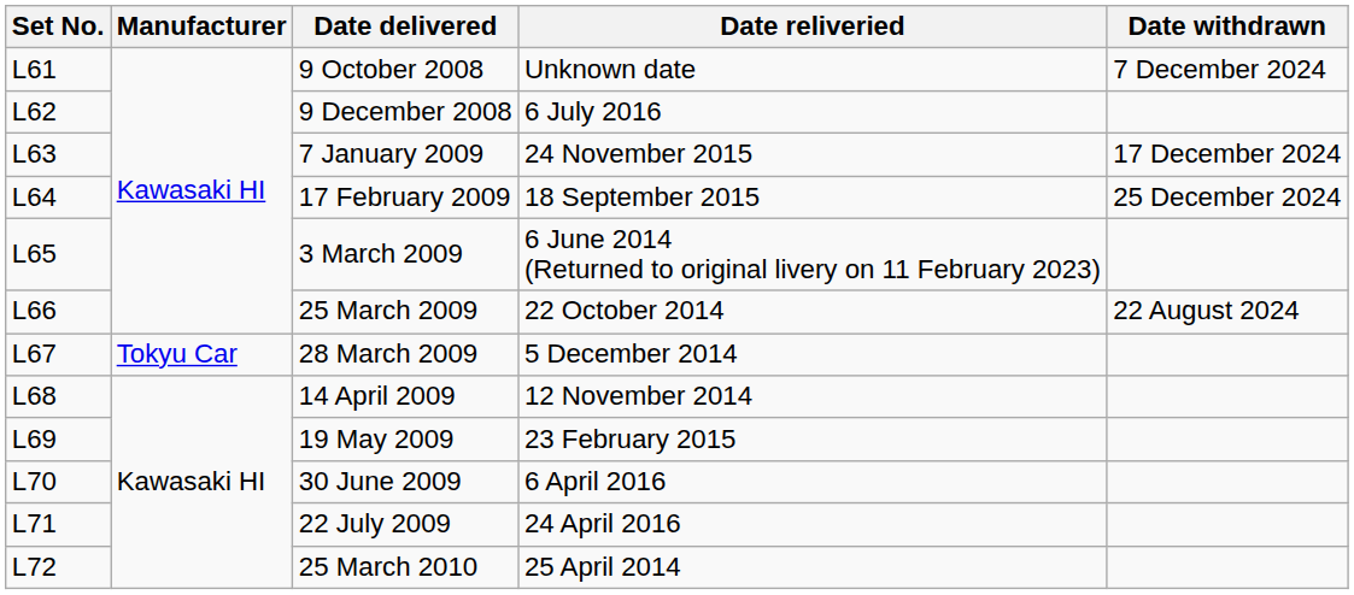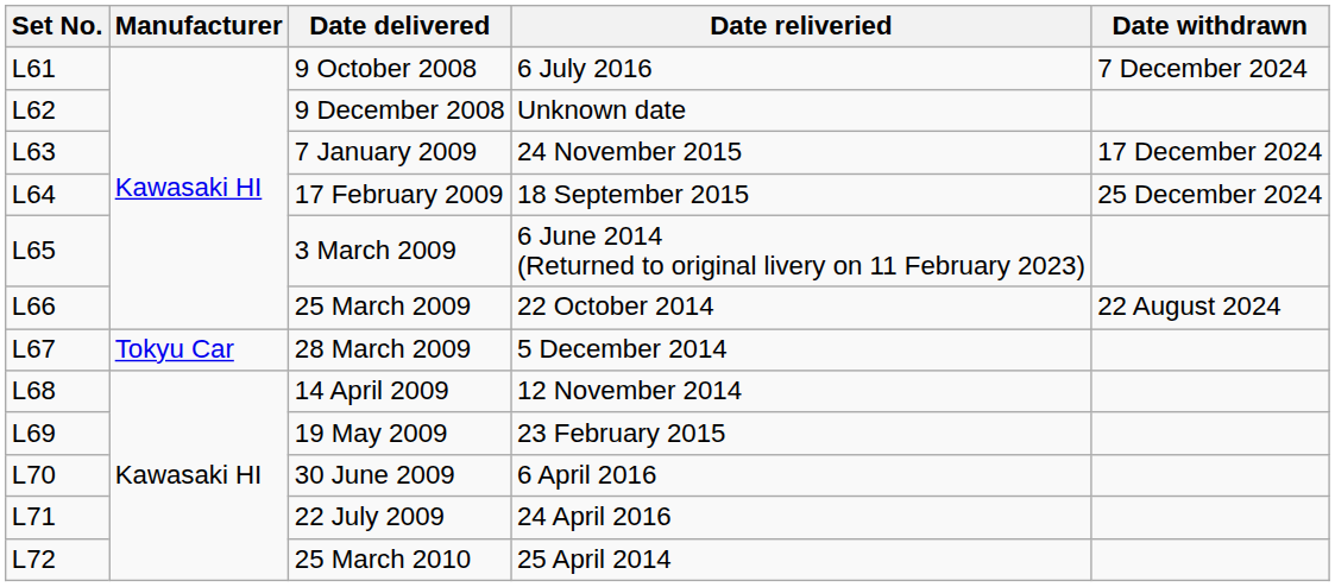 <table class="wikitable">
 <tr>
 <th>Set No.</th>
 <th>Manufacturer</th>
 <th>Date delivered</th>
 <th>Date reliveried</th>
 <th>Date withdrawn</th>
 </tr>
 <tr>
 <td>L61</td>
 <td rowspan="6"><a href='#'>Kawasaki HI</a></td>
 <td>9 October 2008</td>
-<td>Unknown date</td>
+<td>6 July 2016</td>
 <td>7 December 2024</td>
 </tr>
 <tr>
 <td>L62</td>
 <td>9 December 2008</td>
-<td>6 July 2016</td>
+<td>Unknown date</td>
 <td></td>
 </tr>
 <tr>
 <td>L63</td>
 <td>7 January 2009</td>
 <td>24 November 2015</td>
 <td>17 December 2024</td>
 </tr>
 <tr>
 <td>L64</td>
 <td>17 February 2009</td>
 <td>18 September 2015</td>
 <td>25 December 2024</td>
 </tr>
 <tr>
 <td>L65</td>
 <td>3 March 2009</td>
 <td>6 June 2014<br>(Returned to original livery on 11 February 2023)</td>
 <td></td>
 </tr>
 <tr>
 <td>L66</td>
 <td>25 March 2009</td>
 <td>22 October 2014</td>
 <td>22 August 2024</td>
 </tr>
 <tr>
 <td>L67</td>
 <td><a href='#'>Tokyu Car</a></td>
 <td>28 March 2009</td>
 <td>5 December 2014</td>
 <td></td>
 </tr>
 <tr>
 <td>L68</td>
 <td rowspan="5">Kawasaki HI</td>
 <td>14 April 2009</td>
 <td>12 November 2014</td>
 <td></td>
 </tr>
 <tr>
 <td>L69</td>
 <td>19 May 2009</td>
 <td>23 February 2015</td>
 <td></td>
 </tr>
 <tr>
 <td>L70</td>
 <td>30 June 2009</td>
 <td>6 April 2016</td>
 <td></td>
 </tr>
 <tr>
 <td>L71</td>
 <td>22 July 2009</td>
 <td>24 April 2016</td>
 <td></td>
 </tr>
 <tr>
 <td>L72</td>
 <td>25 March 2010</td>
 <td>25 April 2014</td>
 <td></td>
 </tr>
 </table>
